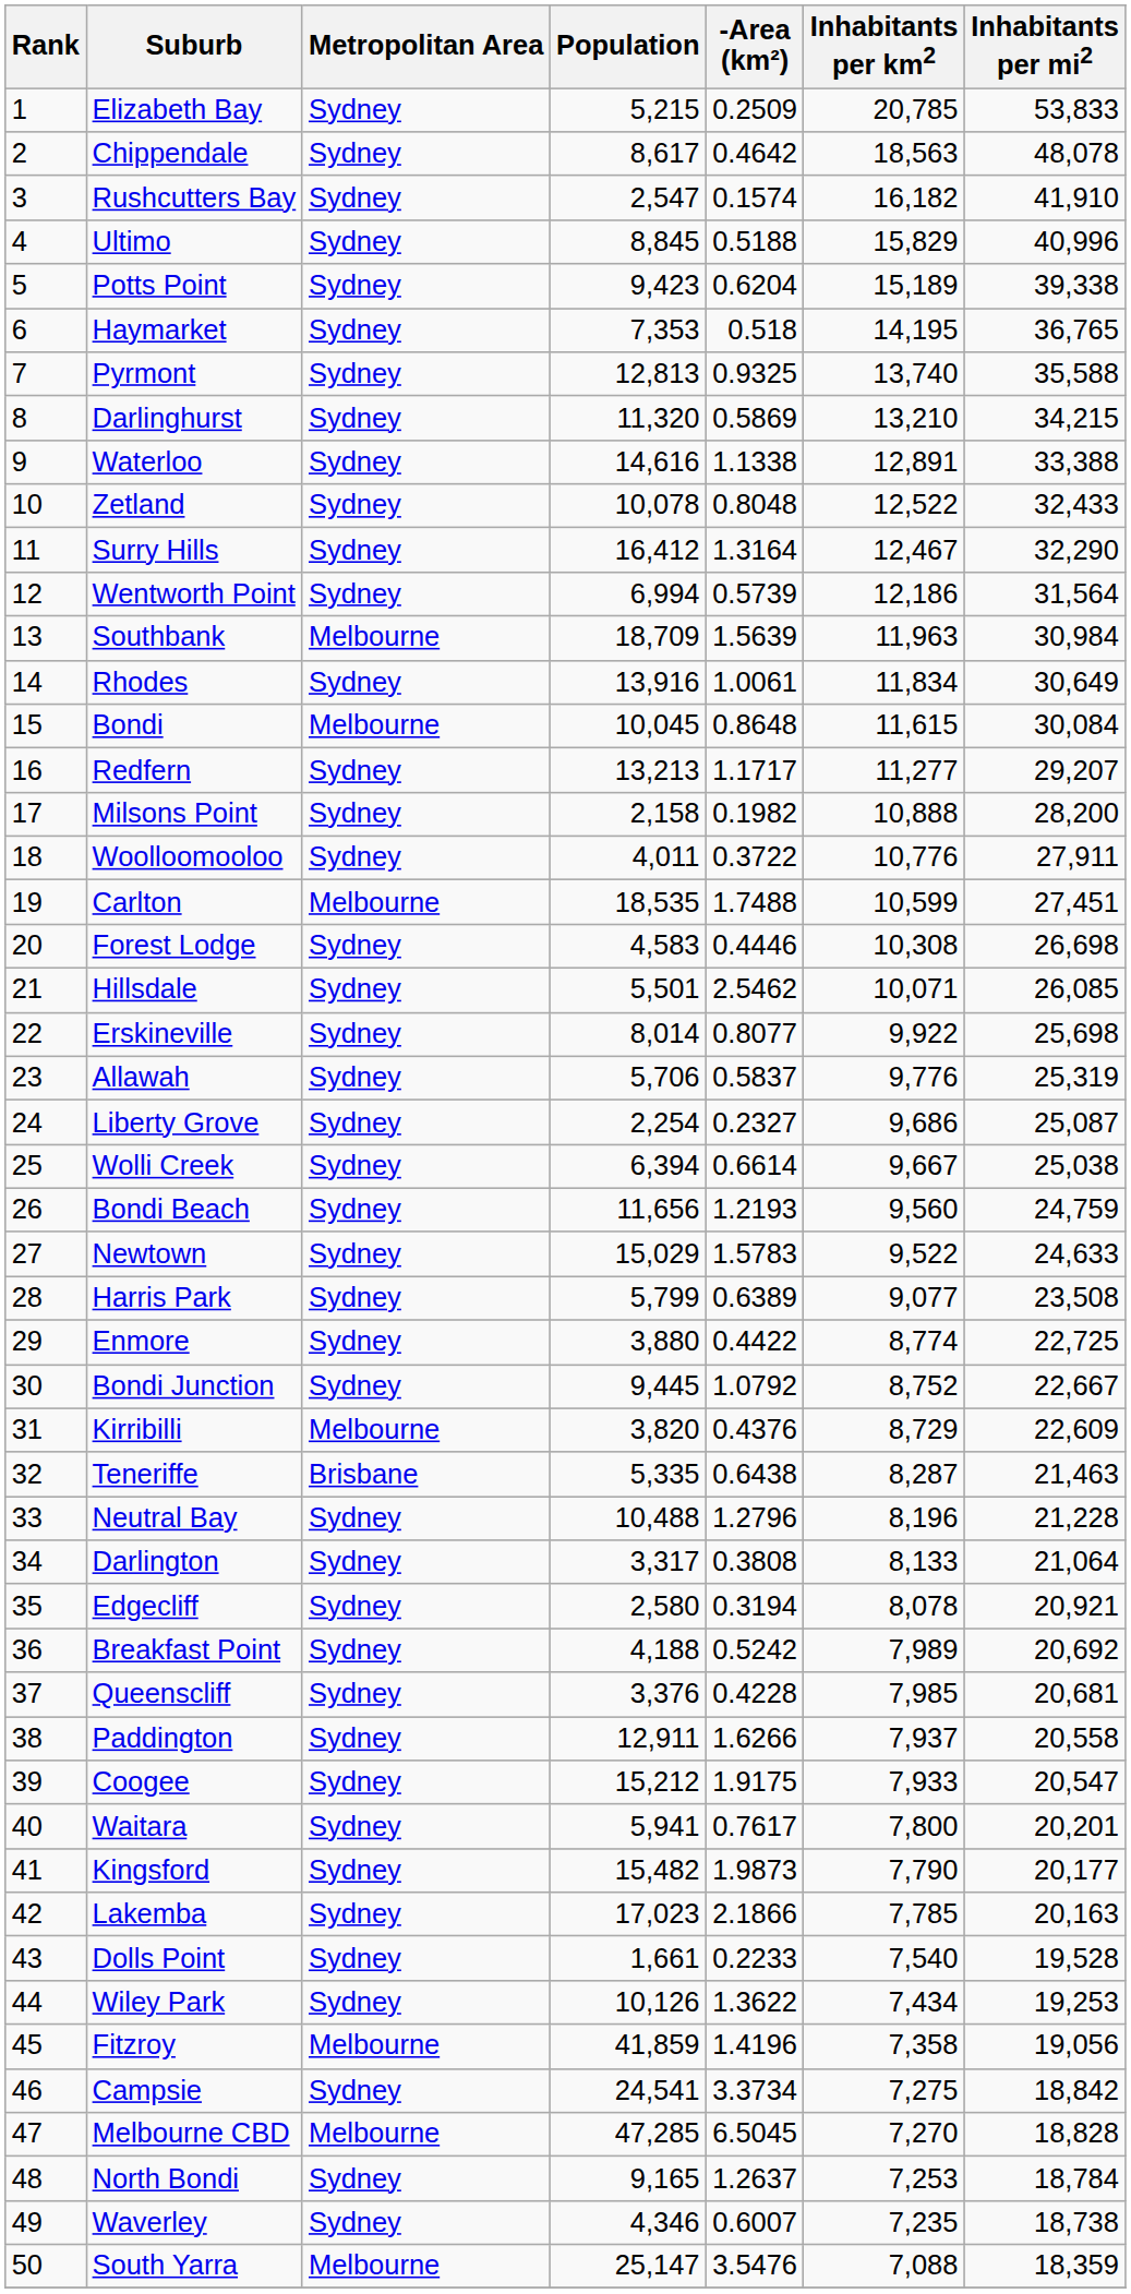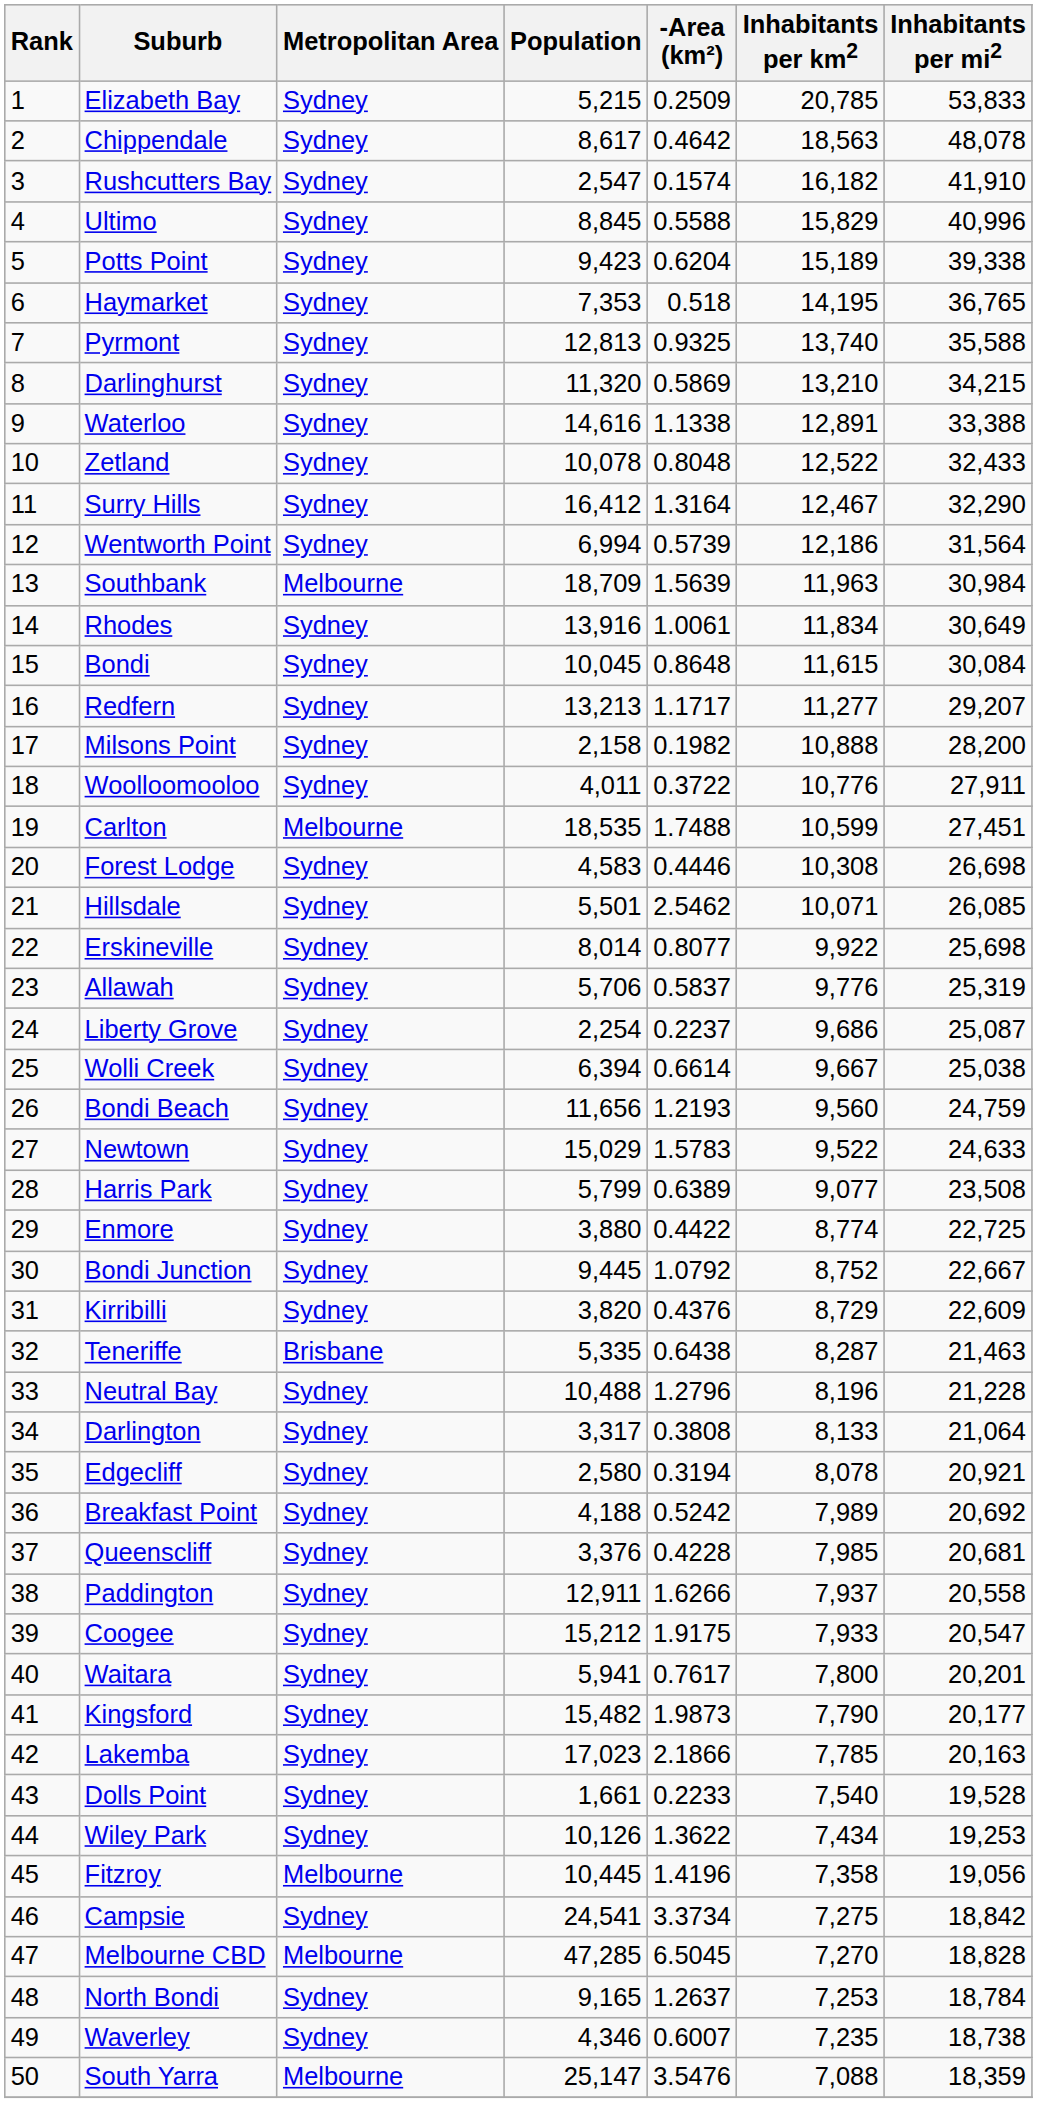 <table class="wikitable sortable">
 <tr>
 <th>Rank</th>
 <th>Suburb</th>
 <th>Metropolitan Area</th>
 <th>Population</th>
 <th>-Area<br>(km²)</th>
 <th>Inhabitants<br>per km<sup>2</sup></th>
 <th>Inhabitants<br>per mi<sup>2</sup></th>
 </tr>
 <tr>
 <td>1</td>
 <td><a href='#'>Elizabeth Bay</a></td>
 <td><a href='#'>Sydney</a></td>
 <td align="right">5,215</td>
 <td align="right">0.2509</td>
 <td align="right">20,785</td>
 <td align="right">53,833</td>
 </tr>
 <tr>
 <td>2</td>
 <td><a href='#'>Chippendale</a></td>
 <td><a href='#'>Sydney</a></td>
 <td align="right">8,617</td>
 <td align="right">0.4642</td>
 <td align="right">18,563</td>
 <td align="right">48,078</td>
 </tr>
 <tr>
 <td>3</td>
 <td><a href='#'>Rushcutters Bay</a></td>
 <td><a href='#'>Sydney</a></td>
 <td align="right">2,547</td>
 <td align="right">0.1574</td>
 <td align="right">16,182</td>
 <td align="right">41,910</td>
 </tr>
 <tr>
 <td>4</td>
 <td><a href='#'>Ultimo</a></td>
 <td><a href='#'>Sydney</a></td>
 <td align="right">8,845</td>
-<td align="right">0.5188</td>
+<td align="right">0.5588</td>
 <td align="right">15,829</td>
 <td align="right">40,996</td>
 </tr>
 <tr>
 <td>5</td>
 <td><a href='#'>Potts Point</a></td>
 <td><a href='#'>Sydney</a></td>
 <td align="right">9,423</td>
 <td align="right">0.6204</td>
 <td align="right">15,189</td>
 <td align="right">39,338</td>
 </tr>
 <tr>
 <td>6</td>
 <td><a href='#'>Haymarket</a></td>
 <td><a href='#'>Sydney</a></td>
 <td align="right">7,353</td>
 <td align="right">0.518</td>
 <td align="right">14,195</td>
 <td align="right">36,765</td>
 </tr>
 <tr>
 <td>7</td>
 <td><a href='#'>Pyrmont</a></td>
 <td><a href='#'>Sydney</a></td>
 <td align="right">12,813</td>
 <td align="right">0.9325</td>
 <td align="right">13,740</td>
 <td align="right">35,588</td>
 </tr>
 <tr>
 <td>8</td>
 <td><a href='#'>Darlinghurst</a></td>
 <td><a href='#'>Sydney</a></td>
 <td align="right">11,320</td>
 <td align="right">0.5869</td>
 <td align="right">13,210</td>
 <td align="right">34,215</td>
 </tr>
 <tr>
 <td>9</td>
 <td><a href='#'>Waterloo</a></td>
 <td><a href='#'>Sydney</a></td>
 <td align="right">14,616</td>
 <td align="right">1.1338</td>
 <td align="right">12,891</td>
 <td align="right">33,388</td>
 </tr>
 <tr>
 <td>10</td>
 <td><a href='#'>Zetland</a></td>
 <td><a href='#'>Sydney</a></td>
 <td align="right">10,078</td>
 <td align="right">0.8048</td>
 <td align="right">12,522</td>
 <td align="right">32,433</td>
 </tr>
 <tr>
 <td>11</td>
 <td><a href='#'>Surry Hills</a></td>
 <td><a href='#'>Sydney</a></td>
 <td align="right">16,412</td>
 <td align="right">1.3164</td>
 <td align="right">12,467</td>
 <td align="right">32,290</td>
 </tr>
 <tr>
 <td>12</td>
 <td><a href='#'>Wentworth Point</a></td>
 <td><a href='#'>Sydney</a></td>
 <td align="right">6,994</td>
 <td align="right">0.5739</td>
 <td align="right">12,186</td>
 <td align="right">31,564</td>
 </tr>
 <tr>
 <td>13</td>
 <td><a href='#'>Southbank</a></td>
 <td><a href='#'>Melbourne</a></td>
 <td align="right">18,709</td>
 <td align="right">1.5639</td>
 <td align="right">11,963</td>
 <td align="right">30,984</td>
 </tr>
 <tr>
 <td>14</td>
 <td><a href='#'>Rhodes</a></td>
 <td><a href='#'>Sydney</a></td>
 <td align="right">13,916</td>
 <td align="right">1.0061</td>
 <td align="right">11,834</td>
 <td align="right">30,649</td>
 </tr>
 <tr>
 <td>15</td>
 <td><a href='#'>Bondi</a></td>
-<td><a href='#'>Melbourne</a></td>
+<td><a href='#'>Sydney</a></td>
 <td align="right">10,045</td>
 <td align="right">0.8648</td>
 <td align="right">11,615</td>
 <td align="right">30,084</td>
 </tr>
 <tr>
 <td>16</td>
 <td><a href='#'>Redfern</a></td>
 <td><a href='#'>Sydney</a></td>
 <td align="right">13,213</td>
 <td align="right">1.1717</td>
 <td align="right">11,277</td>
 <td align="right">29,207</td>
 </tr>
 <tr>
 <td>17</td>
 <td><a href='#'>Milsons Point</a></td>
 <td><a href='#'>Sydney</a></td>
 <td align="right">2,158</td>
 <td align="right">0.1982</td>
 <td align="right">10,888</td>
 <td align="right">28,200</td>
 </tr>
 <tr>
 <td>18</td>
 <td><a href='#'>Woolloomooloo</a></td>
 <td><a href='#'>Sydney</a></td>
 <td align="right">4,011</td>
 <td align="right">0.3722</td>
 <td align="right">10,776</td>
 <td align="right">27,911</td>
 </tr>
 <tr>
 <td>19</td>
 <td><a href='#'>Carlton</a></td>
 <td><a href='#'>Melbourne</a></td>
 <td align="right">18,535</td>
 <td align="right">1.7488</td>
 <td align="right">10,599</td>
 <td align="right">27,451</td>
 </tr>
 <tr>
 <td>20</td>
 <td><a href='#'>Forest Lodge</a></td>
 <td><a href='#'>Sydney</a></td>
 <td align="right">4,583</td>
 <td align="right">0.4446</td>
 <td align="right">10,308</td>
 <td align="right">26,698</td>
 </tr>
 <tr>
 <td>21</td>
 <td><a href='#'>Hillsdale</a></td>
 <td><a href='#'>Sydney</a></td>
 <td align="right">5,501</td>
 <td align="right">2.5462</td>
 <td align="right">10,071</td>
 <td align="right">26,085</td>
 </tr>
 <tr>
 <td>22</td>
 <td><a href='#'>Erskineville</a></td>
 <td><a href='#'>Sydney</a></td>
 <td align="right">8,014</td>
 <td align="right">0.8077</td>
 <td align="right">9,922</td>
 <td align="right">25,698</td>
 </tr>
 <tr>
 <td>23</td>
 <td><a href='#'>Allawah</a></td>
 <td><a href='#'>Sydney</a></td>
 <td align="right">5,706</td>
 <td align="right">0.5837</td>
 <td align="right">9,776</td>
 <td align="right">25,319</td>
 </tr>
 <tr>
 <td>24</td>
 <td><a href='#'>Liberty Grove</a></td>
 <td><a href='#'>Sydney</a></td>
 <td align="right">2,254</td>
-<td align="right">0.2327</td>
+<td align="right">0.2237</td>
 <td align="right">9,686</td>
 <td align="right">25,087</td>
 </tr>
 <tr>
 <td>25</td>
 <td><a href='#'>Wolli Creek</a></td>
 <td><a href='#'>Sydney</a></td>
 <td align="right">6,394</td>
 <td align="right">0.6614</td>
 <td align="right">9,667</td>
 <td align="right">25,038</td>
 </tr>
 <tr>
 <td>26</td>
 <td><a href='#'>Bondi Beach</a></td>
 <td><a href='#'>Sydney</a></td>
 <td align="right">11,656</td>
 <td align="right">1.2193</td>
 <td align="right">9,560</td>
 <td align="right">24,759</td>
 </tr>
 <tr>
 <td>27</td>
 <td><a href='#'>Newtown</a></td>
 <td><a href='#'>Sydney</a></td>
 <td align="right">15,029</td>
 <td align="right">1.5783</td>
 <td align="right">9,522</td>
 <td align="right">24,633</td>
 </tr>
 <tr>
 <td>28</td>
 <td><a href='#'>Harris Park</a></td>
 <td><a href='#'>Sydney</a></td>
 <td align="right">5,799</td>
 <td align="right">0.6389</td>
 <td align="right">9,077</td>
 <td align="right">23,508</td>
 </tr>
 <tr>
 <td>29</td>
 <td><a href='#'>Enmore</a></td>
 <td><a href='#'>Sydney</a></td>
 <td align="right">3,880</td>
 <td align="right">0.4422</td>
 <td align="right">8,774</td>
 <td align="right">22,725</td>
 </tr>
 <tr>
 <td>30</td>
 <td><a href='#'>Bondi Junction</a></td>
 <td><a href='#'>Sydney</a></td>
 <td align="right">9,445</td>
 <td align="right">1.0792</td>
 <td align="right">8,752</td>
 <td align="right">22,667</td>
 </tr>
 <tr>
 <td>31</td>
 <td><a href='#'>Kirribilli</a></td>
-<td><a href='#'>Melbourne</a></td>
+<td><a href='#'>Sydney</a></td>
 <td align="right">3,820</td>
 <td align="right">0.4376</td>
 <td align="right">8,729</td>
 <td align="right">22,609</td>
 </tr>
 <tr>
 <td>32</td>
 <td><a href='#'>Teneriffe</a></td>
 <td><a href='#'>Brisbane</a></td>
 <td align="right">5,335</td>
 <td align="right">0.6438</td>
 <td align="right">8,287</td>
 <td align="right">21,463</td>
 </tr>
 <tr>
 <td>33</td>
 <td><a href='#'>Neutral Bay</a></td>
 <td><a href='#'>Sydney</a></td>
 <td align="right">10,488</td>
 <td align="right">1.2796</td>
 <td align="right">8,196</td>
 <td align="right">21,228</td>
 </tr>
 <tr>
 <td>34</td>
 <td><a href='#'>Darlington</a></td>
 <td><a href='#'>Sydney</a></td>
 <td align="right">3,317</td>
 <td align="right">0.3808</td>
 <td align="right">8,133</td>
 <td align="right">21,064</td>
 </tr>
 <tr>
 <td>35</td>
 <td><a href='#'>Edgecliff</a></td>
 <td><a href='#'>Sydney</a></td>
 <td align="right">2,580</td>
 <td align="right">0.3194</td>
 <td align="right">8,078</td>
 <td align="right">20,921</td>
 </tr>
 <tr>
 <td>36</td>
 <td><a href='#'>Breakfast Point</a></td>
 <td><a href='#'>Sydney</a></td>
 <td align="right">4,188</td>
 <td align="right">0.5242</td>
 <td align="right">7,989</td>
 <td align="right">20,692</td>
 </tr>
 <tr>
 <td>37</td>
 <td><a href='#'>Queenscliff</a></td>
 <td><a href='#'>Sydney</a></td>
 <td align="right">3,376</td>
 <td align="right">0.4228</td>
 <td align="right">7,985</td>
 <td align="right">20,681</td>
 </tr>
 <tr>
 <td>38</td>
 <td><a href='#'>Paddington</a></td>
 <td><a href='#'>Sydney</a></td>
 <td align="right">12,911</td>
 <td align="right">1.6266</td>
 <td align="right">7,937</td>
 <td align="right">20,558</td>
 </tr>
 <tr>
 <td>39</td>
 <td><a href='#'>Coogee</a></td>
 <td><a href='#'>Sydney</a></td>
 <td align="right">15,212</td>
 <td align="right">1.9175</td>
 <td align="right">7,933</td>
 <td align="right">20,547</td>
 </tr>
 <tr>
 <td>40</td>
 <td><a href='#'>Waitara</a></td>
 <td><a href='#'>Sydney</a></td>
 <td align="right">5,941</td>
 <td align="right">0.7617</td>
 <td align="right">7,800</td>
 <td align="right">20,201</td>
 </tr>
 <tr>
 <td>41</td>
 <td><a href='#'>Kingsford</a></td>
 <td><a href='#'>Sydney</a></td>
 <td align="right">15,482</td>
 <td align="right">1.9873</td>
 <td align="right">7,790</td>
 <td align="right">20,177</td>
 </tr>
 <tr>
 <td>42</td>
 <td><a href='#'>Lakemba</a></td>
 <td><a href='#'>Sydney</a></td>
 <td align="right">17,023</td>
 <td align="right">2.1866</td>
 <td align="right">7,785</td>
 <td align="right">20,163</td>
 </tr>
 <tr>
 <td>43</td>
 <td><a href='#'>Dolls Point</a></td>
 <td><a href='#'>Sydney</a></td>
 <td align="right">1,661</td>
 <td align="right">0.2233</td>
 <td align="right">7,540</td>
 <td align="right">19,528</td>
 </tr>
 <tr>
 <td>44</td>
 <td><a href='#'>Wiley Park</a></td>
 <td><a href='#'>Sydney</a></td>
 <td align="right">10,126</td>
 <td align="right">1.3622</td>
 <td align="right">7,434</td>
 <td align="right">19,253</td>
 </tr>
 <tr>
 <td>45</td>
 <td><a href='#'>Fitzroy</a></td>
 <td><a href='#'>Melbourne</a></td>
-<td align="right">41,859</td>
+<td align="right">10,445</td>
 <td align="right">1.4196</td>
 <td align="right">7,358</td>
 <td align="right">19,056</td>
 </tr>
 <tr>
 <td>46</td>
 <td><a href='#'>Campsie</a></td>
 <td><a href='#'>Sydney</a></td>
 <td align="right">24,541</td>
 <td align="right">3.3734</td>
 <td align="right">7,275</td>
 <td align="right">18,842</td>
 </tr>
 <tr>
 <td>47</td>
 <td><a href='#'>Melbourne CBD</a></td>
 <td><a href='#'>Melbourne</a></td>
 <td align="right">47,285</td>
 <td align="right">6.5045</td>
 <td align="right">7,270</td>
 <td align="right">18,828</td>
 </tr>
 <tr>
 <td>48</td>
 <td><a href='#'>North Bondi</a></td>
 <td><a href='#'>Sydney</a></td>
 <td align="right">9,165</td>
 <td align="right">1.2637</td>
 <td align="right">7,253</td>
 <td align="right">18,784</td>
 </tr>
 <tr>
 <td>49</td>
 <td><a href='#'>Waverley</a></td>
 <td><a href='#'>Sydney</a></td>
 <td align="right">4,346</td>
 <td align="right">0.6007</td>
 <td align="right">7,235</td>
 <td align="right">18,738</td>
 </tr>
 <tr>
 <td>50</td>
 <td><a href='#'>South Yarra</a></td>
 <td><a href='#'>Melbourne</a></td>
 <td align="right">25,147</td>
 <td align="right">3.5476</td>
 <td align="right">7,088</td>
 <td align="right">18,359</td>
 </tr>
 <tr>
 </tr>
 </table>
